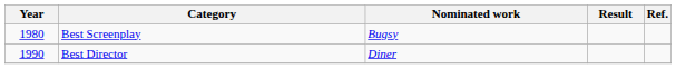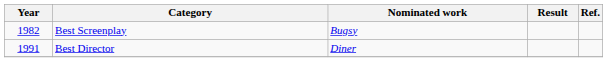 <table class=wikitable>
 <tr>
 <th scope="col" style="width:5em;">Year</th>
 <th scope="col" style="width:36em;">Category</th>
 <th scope="col" style="width:25em;">Nominated work</th>
 <th scope="col" style="width:5em;">Result</th>
 <th>Ref.</th>
 </tr>
 <tr>
-<td style="text-align:center;"><a href='#'>1980</a></td>
+<td style="text-align:center;"><a href='#'>1982</a></td>
 <td><a href='#'>Best Screenplay</a></td>
 <td><em><a href='#'>Bugsy</a></em></td>
 <td></td>
 <td style="text-align:center;"></td>
 </tr>
 <tr>
-<td style="text-align:center;"><a href='#'>1990</a></td>
+<td style="text-align:center;"><a href='#'>1991</a></td>
 <td><a href='#'>Best Director</a></td>
 <td><em><a href='#'>Diner</a></em></td>
 <td></td>
 <td style="text-align:center;"></td>
 </tr>
 <tr>
 </tr>
 </table>
